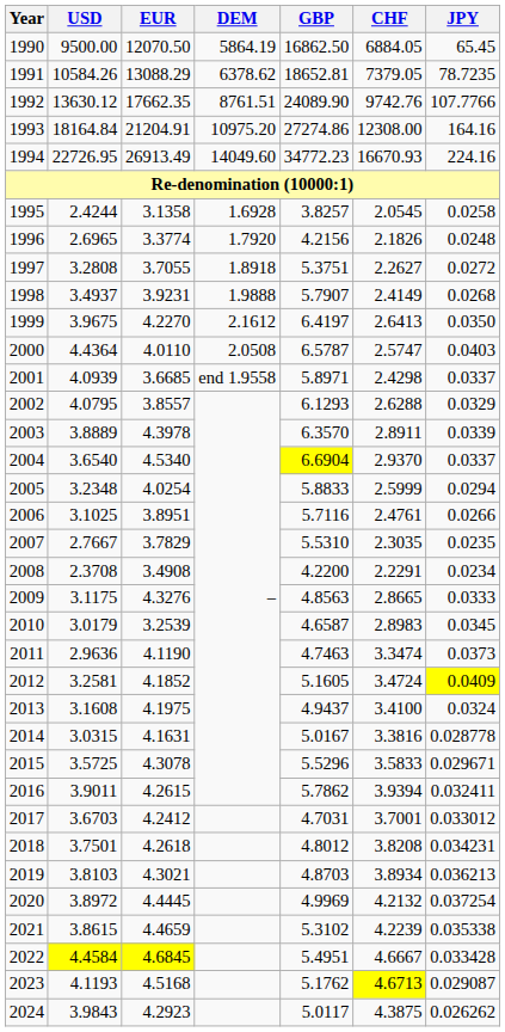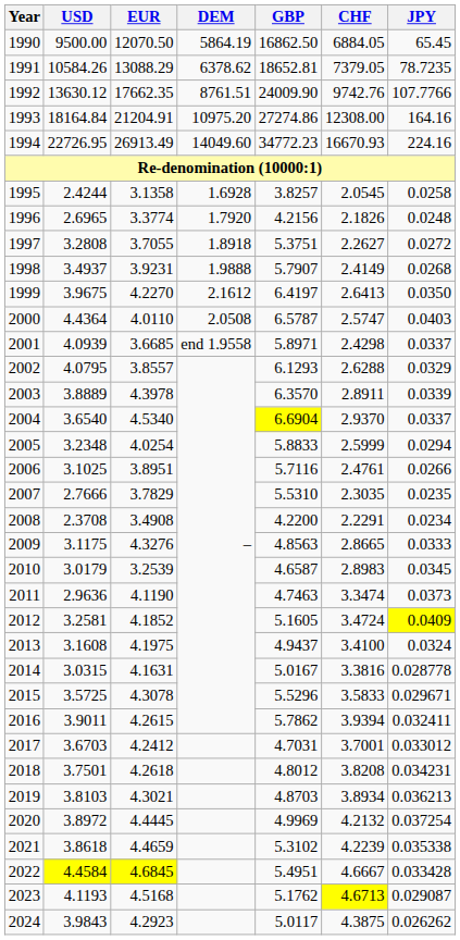 <table class="wikitable" style="text-align:right">
 <tr>
 <th>Year</th>
 <th><a href='#'>USD</a></th>
 <th><a href='#'>EUR</a></th>
 <th><a href='#'>DEM</a></th>
 <th><a href='#'>GBP</a></th>
 <th><a href='#'>CHF</a></th>
 <th><a href='#'>JPY</a></th>
 </tr>
 <tr>
 <td>1990</td>
 <td>9500.00</td>
 <td>12070.50</td>
 <td>5864.19</td>
 <td>16862.50</td>
 <td>6884.05</td>
 <td>65.45</td>
 </tr>
 <tr>
 <td>1991</td>
 <td>10584.26</td>
 <td>13088.29</td>
 <td>6378.62</td>
 <td>18652.81</td>
 <td>7379.05</td>
 <td>78.7235</td>
 </tr>
 <tr>
 <td>1992</td>
 <td>13630.12</td>
 <td>17662.35</td>
 <td>8761.51</td>
-<td>24089.90</td>
+<td>24009.90</td>
 <td>9742.76</td>
 <td>107.7766</td>
 </tr>
 <tr>
 <td>1993</td>
 <td>18164.84</td>
 <td>21204.91</td>
 <td>10975.20</td>
 <td>27274.86</td>
 <td>12308.00</td>
 <td>164.16</td>
 </tr>
 <tr>
 <td>1994</td>
 <td>22726.95</td>
 <td>26913.49</td>
 <td>14049.60</td>
 <td>34772.23</td>
 <td>16670.93</td>
 <td>224.16</td>
 </tr>
 <tr>
 <td style="text-align: center;" bgcolor="#fffcad" colspan="7"><strong>Re-denomination (10000:1)</strong></td>
 </tr>
 <tr>
 <td>1995</td>
 <td>2.4244</td>
 <td>3.1358</td>
 <td>1.6928</td>
 <td>3.8257</td>
 <td>2.0545</td>
 <td>0.0258</td>
 </tr>
 <tr>
 <td>1996</td>
 <td>2.6965</td>
 <td>3.3774</td>
 <td>1.7920</td>
 <td>4.2156</td>
 <td>2.1826</td>
 <td>0.0248</td>
 </tr>
 <tr>
 <td>1997</td>
 <td>3.2808</td>
 <td>3.7055</td>
 <td>1.8918</td>
 <td>5.3751</td>
 <td>2.2627</td>
 <td>0.0272</td>
 </tr>
 <tr>
 <td>1998</td>
 <td>3.4937</td>
 <td>3.9231</td>
 <td>1.9888</td>
 <td>5.7907</td>
 <td>2.4149</td>
 <td>0.0268</td>
 </tr>
 <tr>
 <td>1999</td>
 <td>3.9675</td>
 <td>4.2270</td>
 <td>2.1612</td>
 <td>6.4197</td>
 <td>2.6413</td>
 <td>0.0350</td>
 </tr>
 <tr>
 <td>2000</td>
 <td>4.4364</td>
 <td>4.0110</td>
 <td>2.0508</td>
 <td>6.5787</td>
 <td>2.5747</td>
 <td>0.0403</td>
 </tr>
 <tr>
 <td>2001</td>
 <td>4.0939</td>
 <td>3.6685</td>
 <td>end 1.9558</td>
 <td>5.8971</td>
 <td>2.4298</td>
 <td>0.0337</td>
 </tr>
 <tr>
 <td>2002</td>
 <td>4.0795</td>
 <td>3.8557</td>
 <td rowspan="15">–</td>
 <td>6.1293</td>
 <td>2.6288</td>
 <td>0.0329</td>
 </tr>
 <tr>
 <td>2003</td>
 <td>3.8889</td>
 <td>4.3978</td>
 <td>6.3570</td>
 <td>2.8911</td>
 <td>0.0339</td>
 </tr>
 <tr>
 <td>2004</td>
 <td>3.6540</td>
 <td>4.5340</td>
 <td style="background:yellow">6.6904</td>
 <td>2.9370</td>
 <td>0.0337</td>
 </tr>
 <tr>
 <td>2005</td>
 <td>3.2348</td>
 <td>4.0254</td>
 <td>5.8833</td>
 <td>2.5999</td>
 <td>0.0294</td>
 </tr>
 <tr>
 <td>2006</td>
 <td>3.1025</td>
 <td>3.8951</td>
 <td>5.7116</td>
 <td>2.4761</td>
 <td>0.0266</td>
 </tr>
 <tr>
 <td>2007</td>
-<td>2.7667</td>
+<td>2.7666</td>
 <td>3.7829</td>
 <td>5.5310</td>
 <td>2.3035</td>
 <td>0.0235</td>
 </tr>
 <tr>
 <td>2008</td>
 <td>2.3708</td>
 <td>3.4908</td>
 <td>4.2200</td>
 <td>2.2291</td>
 <td>0.0234</td>
 </tr>
 <tr>
 <td>2009</td>
 <td>3.1175</td>
 <td>4.3276</td>
 <td>4.8563</td>
 <td>2.8665</td>
 <td>0.0333</td>
 </tr>
 <tr>
 <td>2010</td>
 <td>3.0179</td>
 <td>3.2539</td>
 <td>4.6587</td>
 <td>2.8983</td>
 <td>0.0345</td>
 </tr>
 <tr>
 <td>2011</td>
 <td>2.9636</td>
 <td>4.1190</td>
 <td>4.7463</td>
 <td>3.3474</td>
 <td>0.0373</td>
 </tr>
 <tr>
 <td>2012</td>
 <td>3.2581</td>
 <td>4.1852</td>
 <td>5.1605</td>
 <td>3.4724</td>
 <td style="background:yellow">0.0409</td>
 </tr>
 <tr>
 <td>2013</td>
 <td>3.1608</td>
 <td>4.1975</td>
 <td>4.9437</td>
 <td>3.4100</td>
 <td>0.0324</td>
 </tr>
 <tr>
 <td>2014</td>
 <td>3.0315</td>
 <td>4.1631</td>
 <td>5.0167</td>
 <td>3.3816</td>
 <td>0.028778</td>
 </tr>
 <tr>
 <td>2015</td>
 <td>3.5725</td>
 <td>4.3078</td>
 <td>5.5296</td>
 <td>3.5833</td>
 <td>0.029671</td>
 </tr>
 <tr>
 <td>2016</td>
 <td>3.9011</td>
 <td>4.2615</td>
 <td>5.7862</td>
 <td>3.9394</td>
 <td>0.032411</td>
 </tr>
 <tr>
 <td>2017</td>
 <td>3.6703</td>
 <td>4.2412</td>
 <td></td>
 <td>4.7031</td>
 <td>3.7001</td>
 <td>0.033012</td>
 </tr>
 <tr>
 <td>2018</td>
 <td>3.7501</td>
 <td>4.2618</td>
 <td></td>
 <td>4.8012</td>
 <td>3.8208</td>
 <td>0.034231</td>
 </tr>
 <tr>
 <td>2019</td>
 <td>3.8103</td>
 <td>4.3021</td>
 <td></td>
 <td>4.8703</td>
 <td>3.8934</td>
 <td>0.036213</td>
 </tr>
 <tr>
 <td>2020</td>
 <td>3.8972</td>
 <td>4.4445</td>
 <td></td>
 <td>4.9969</td>
 <td>4.2132</td>
 <td>0.037254</td>
 </tr>
 <tr>
 <td>2021</td>
-<td>3.8615</td>
+<td>3.8618</td>
 <td>4.4659</td>
 <td></td>
 <td>5.3102</td>
 <td>4.2239</td>
 <td>0.035338</td>
 </tr>
 <tr>
 <td>2022</td>
 <td style="background:yellow">4.4584</td>
 <td style="background:yellow">4.6845</td>
 <td></td>
 <td>5.4951</td>
 <td>4.6667</td>
 <td>0.033428</td>
 </tr>
 <tr>
 <td>2023</td>
 <td>4.1193</td>
 <td>4.5168</td>
 <td></td>
 <td>5.1762</td>
 <td style="background:yellow">4.6713</td>
 <td>0.029087</td>
 </tr>
 <tr>
 <td>2024</td>
 <td>3.9843</td>
 <td>4.2923</td>
 <td></td>
 <td>5.0117</td>
 <td>4.3875</td>
 <td>0.026262</td>
 </tr>
 </table>
